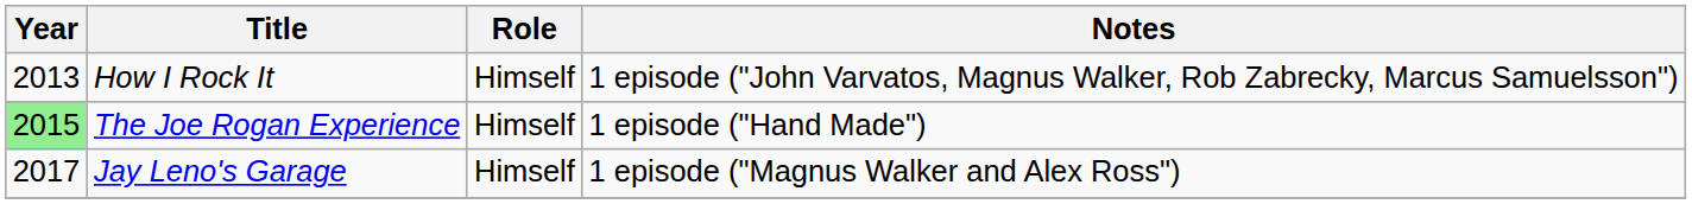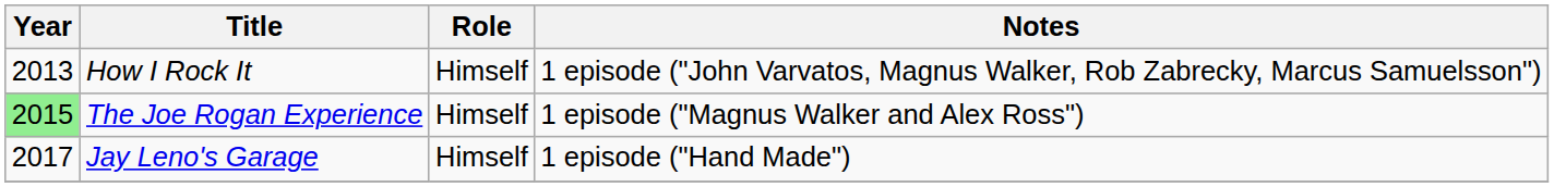 <table class="wikitable sortable">
 <tr>
 <th>Year</th>
 <th>Title</th>
 <th>Role</th>
 <th class="unsortable">Notes</th>
 </tr>
 <tr>
 <td>2013</td>
 <td><em>How I Rock It</em></td>
 <td>Himself</td>
 <td>1 episode ("John Varvatos, Magnus Walker, Rob Zabrecky, Marcus Samuelsson")</td>
 </tr>
 <tr>
 <td style="background: lightgreen;">2015</td>
 <td><em><a href='#'>The Joe Rogan Experience</a></em></td>
 <td>Himself</td>
-<td>1 episode ("Hand Made")</td>
+<td>1 episode ("Magnus Walker and Alex Ross")</td>
 </tr>
 <tr>
 <td>2017</td>
 <td><em><a href='#'>Jay Leno's Garage</a></em></td>
 <td>Himself</td>
-<td>1 episode ("Magnus Walker and Alex Ross")</td>
+<td>1 episode ("Hand Made")</td>
 </tr>
 <tr>
 </tr>
 </table>
